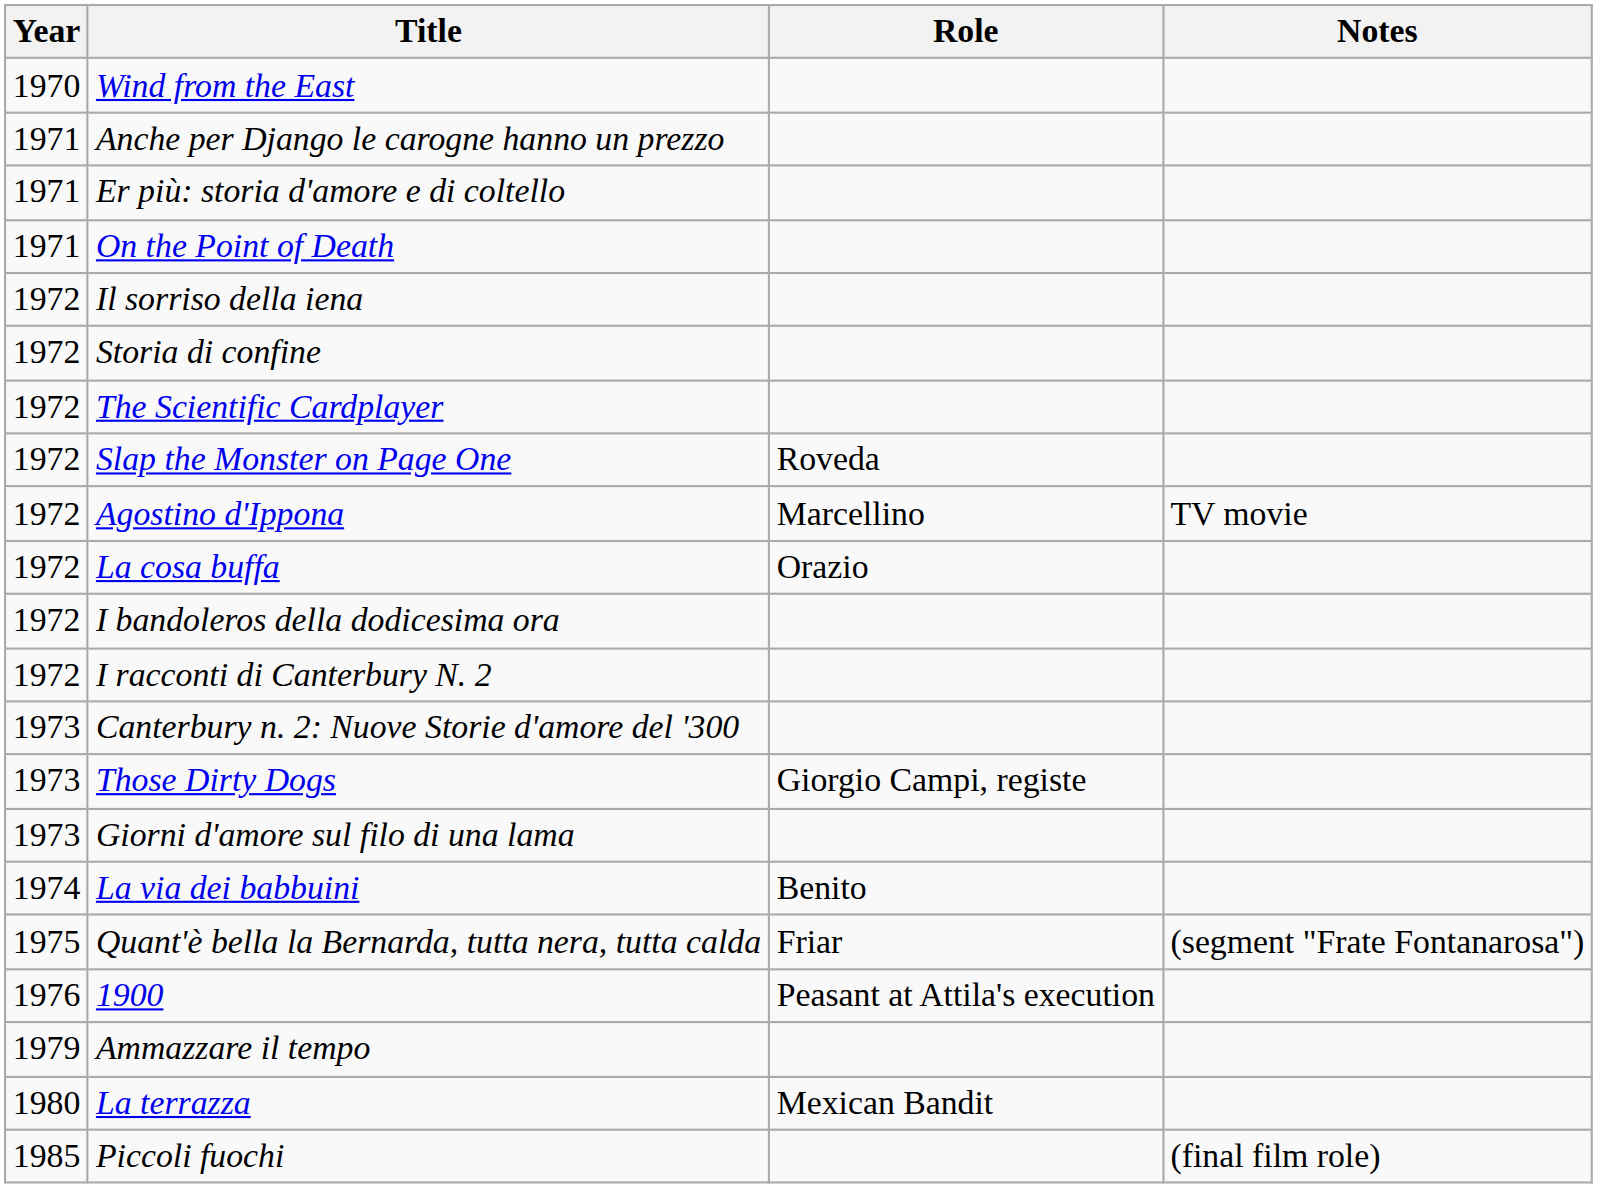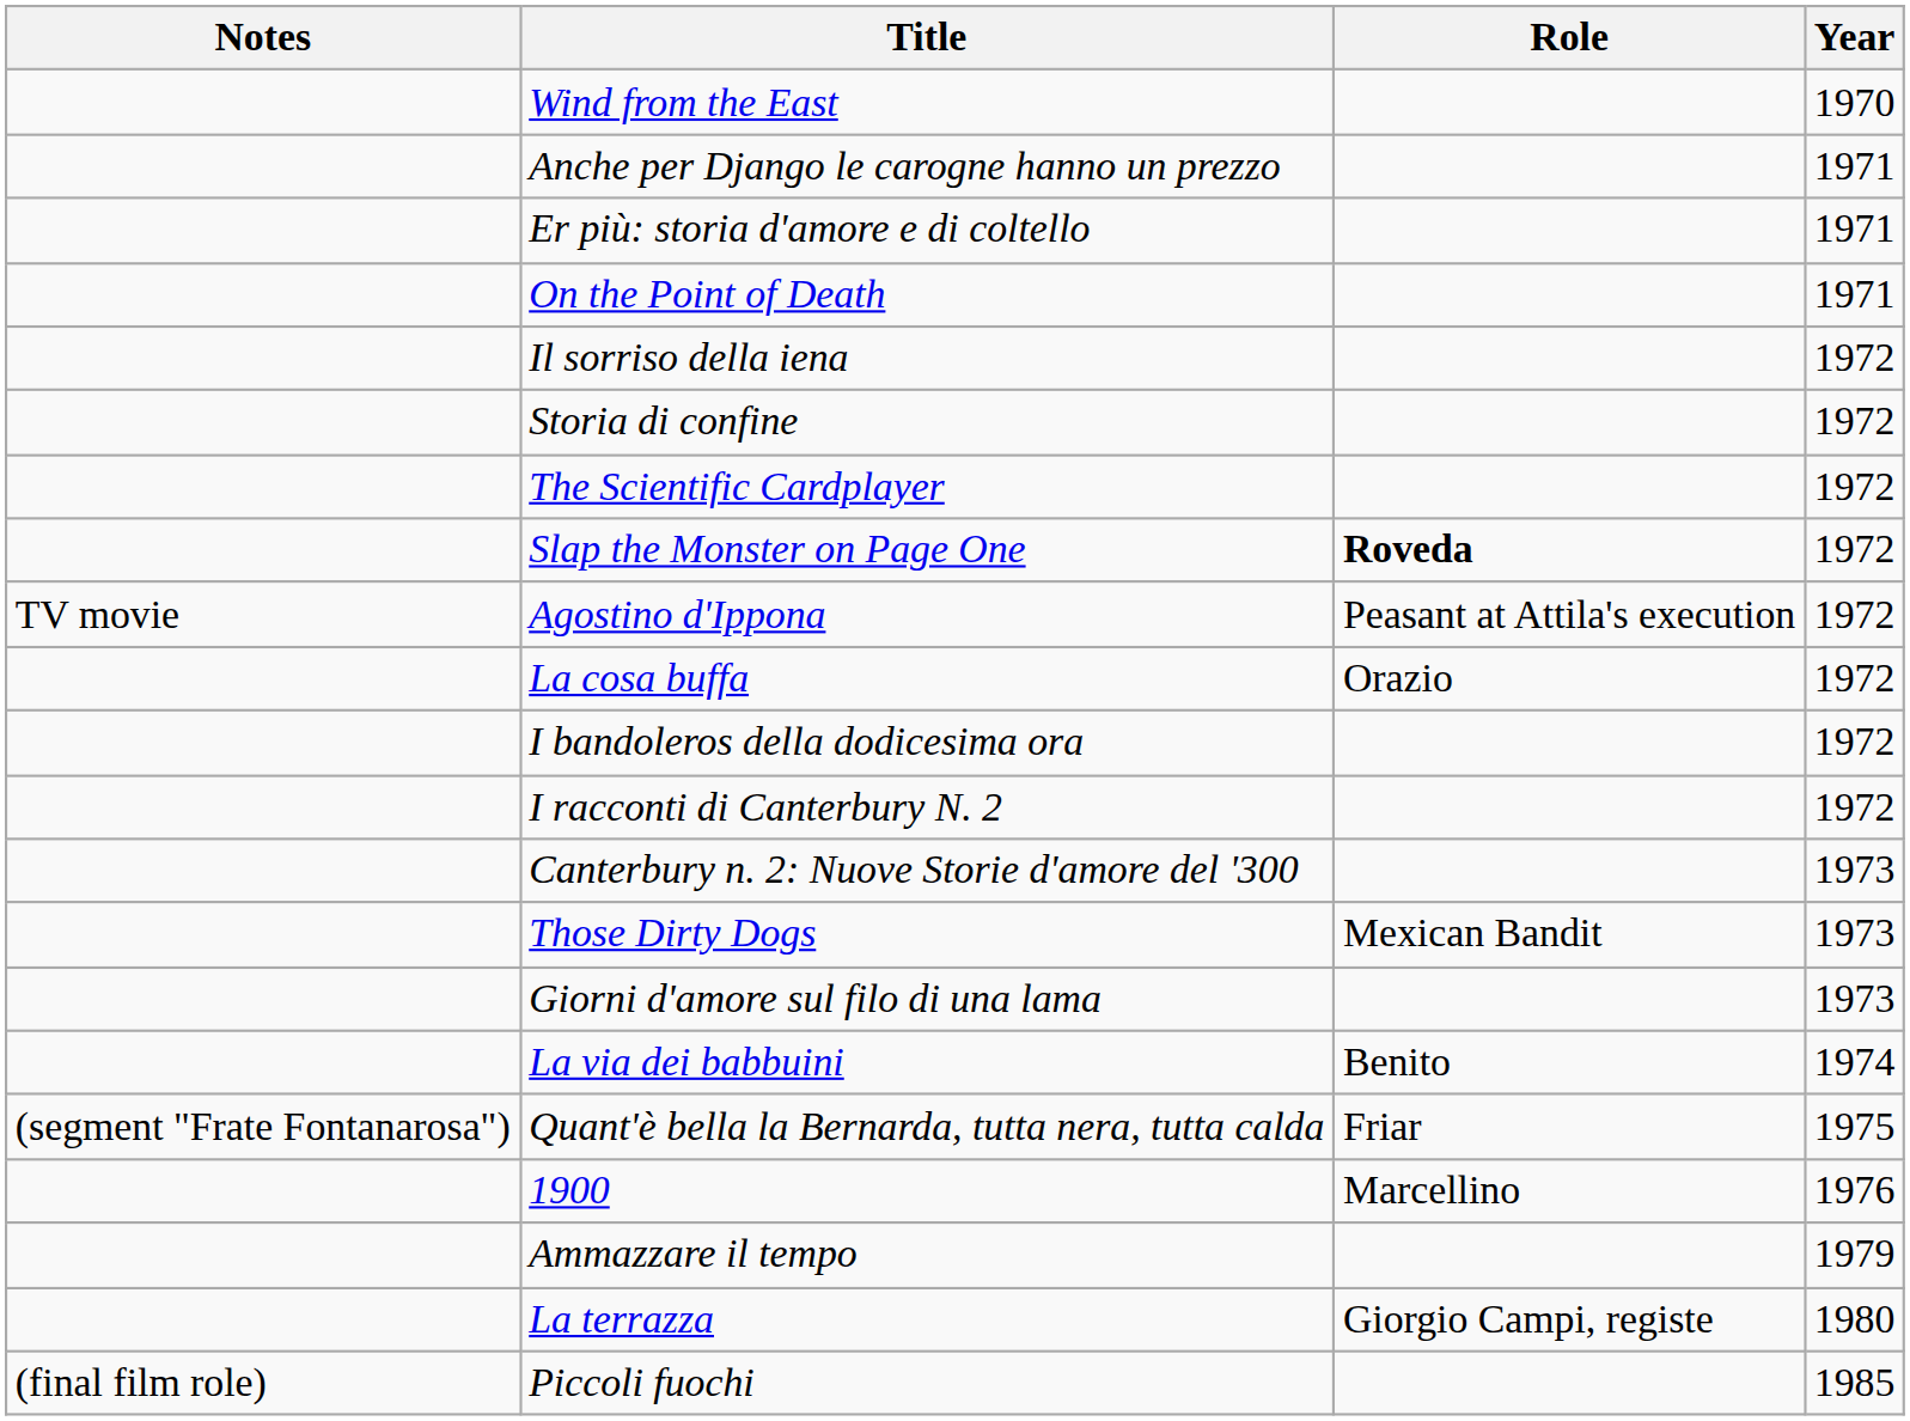 <table class="wikitable">
 <tr>
-<th>Year</th>
+<th>Notes</th>
 <th>Title</th>
 <th>Role</th>
-<th>Notes</th>
+<th>Year</th>
 </tr>
 <tr>
-<td>1970</td>
+<td></td>
 <td><em><a href='#'>Wind from the East</a></em></td>
 <td></td>
-<td></td>
+<td>1970</td>
 </tr>
 <tr>
-<td>1971</td>
+<td></td>
 <td><em>Anche per Django le carogne hanno un prezzo</em></td>
 <td></td>
-<td></td>
+<td>1971</td>
 </tr>
 <tr>
-<td>1971</td>
+<td></td>
 <td><em>Er più: storia d'amore e di coltello</em></td>
 <td></td>
-<td></td>
+<td>1971</td>
 </tr>
 <tr>
-<td>1971</td>
+<td></td>
 <td><em><a href='#'>On the Point of Death</a></em></td>
 <td></td>
-<td></td>
+<td>1971</td>
 </tr>
 <tr>
-<td>1972</td>
+<td></td>
 <td><em>Il sorriso della iena</em></td>
 <td></td>
-<td></td>
+<td>1972</td>
 </tr>
 <tr>
-<td>1972</td>
+<td></td>
 <td><em>Storia di confine</em></td>
 <td></td>
-<td></td>
+<td>1972</td>
 </tr>
 <tr>
-<td>1972</td>
+<td></td>
 <td><em><a href='#'>The Scientific Cardplayer</a></em></td>
 <td></td>
-<td></td>
+<td>1972</td>
 </tr>
 <tr>
+<td></td>
+<td><em><a href='#'>Slap the Monster on Page One</a></em></td>
+<td><strong>Roveda</strong></td>
 <td>1972</td>
-<td><em><a href='#'>Slap the Monster on Page One</a></em></td>
-<td>Roveda</td>
-<td></td>
 </tr>
 <tr>
+<td>TV movie</td>
+<td><em><a href='#'>Agostino d'Ippona</a></em></td>
+<td>Peasant at Attila's execution</td>
 <td>1972</td>
-<td><em><a href='#'>Agostino d'Ippona</a></em></td>
-<td>Marcellino</td>
-<td>TV movie</td>
 </tr>
 <tr>
-<td>1972</td>
+<td></td>
 <td><em><a href='#'>La cosa buffa</a></em></td>
 <td>Orazio</td>
-<td></td>
+<td>1972</td>
 </tr>
 <tr>
-<td>1972</td>
+<td></td>
 <td><em>I bandoleros della dodicesima ora</em></td>
 <td></td>
-<td></td>
+<td>1972</td>
 </tr>
 <tr>
-<td>1972</td>
+<td></td>
 <td><em>I racconti di Canterbury N. 2</em></td>
 <td></td>
-<td></td>
+<td>1972</td>
 </tr>
 <tr>
-<td>1973</td>
+<td></td>
 <td><em>Canterbury n. 2: Nuove Storie d'amore del '300</em></td>
 <td></td>
-<td></td>
+<td>1973</td>
 </tr>
 <tr>
+<td></td>
+<td><em><a href='#'>Those Dirty Dogs</a></em></td>
+<td>Mexican Bandit</td>
 <td>1973</td>
-<td><em><a href='#'>Those Dirty Dogs</a></em></td>
-<td>Giorgio Campi, registe</td>
-<td></td>
 </tr>
 <tr>
-<td>1973</td>
+<td></td>
 <td><em>Giorni d'amore sul filo di una lama</em></td>
 <td></td>
-<td></td>
+<td>1973</td>
 </tr>
 <tr>
-<td>1974</td>
+<td></td>
 <td><em><a href='#'>La via dei babbuini</a></em></td>
 <td>Benito</td>
-<td></td>
+<td>1974</td>
 </tr>
 <tr>
-<td>1975</td>
+<td>(segment "Frate Fontanarosa")</td>
 <td><em>Quant'è bella la Bernarda, tutta nera, tutta calda</em></td>
 <td>Friar</td>
-<td>(segment "Frate Fontanarosa")</td>
+<td>1975</td>
 </tr>
 <tr>
+<td></td>
+<td><em><a href='#'>1900</a></em></td>
+<td>Marcellino</td>
 <td>1976</td>
-<td><em><a href='#'>1900</a></em></td>
-<td>Peasant at Attila's execution</td>
-<td></td>
 </tr>
 <tr>
-<td>1979</td>
+<td></td>
 <td><em>Ammazzare il tempo</em></td>
 <td></td>
-<td></td>
+<td>1979</td>
 </tr>
 <tr>
+<td></td>
+<td><em><a href='#'>La terrazza</a></em></td>
+<td>Giorgio Campi, registe</td>
 <td>1980</td>
-<td><em><a href='#'>La terrazza</a></em></td>
-<td>Mexican Bandit</td>
-<td></td>
 </tr>
 <tr>
-<td>1985</td>
+<td>(final film role)</td>
 <td><em>Piccoli fuochi</em></td>
 <td></td>
-<td>(final film role)</td>
+<td>1985</td>
 </tr>
 </table>
